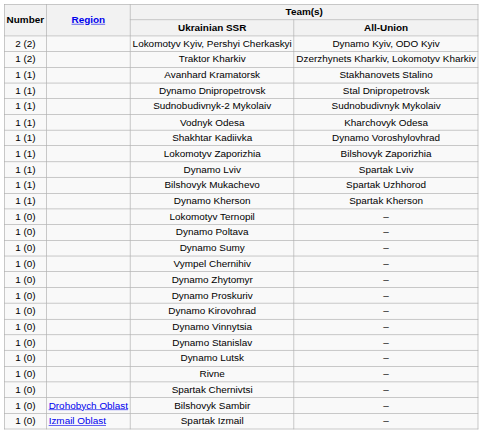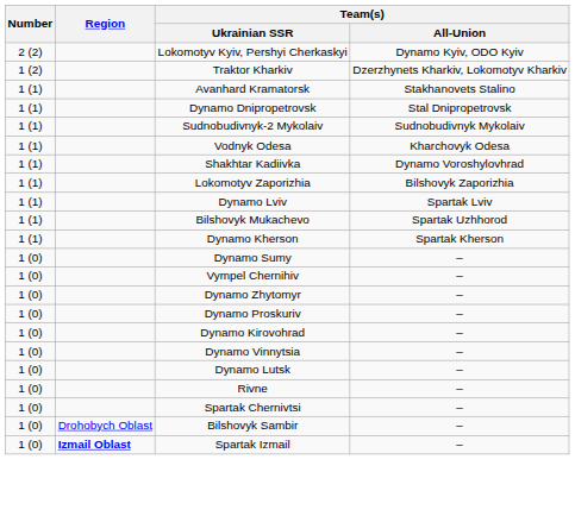 <table class="wikitable" style="text-align:center">
 <tr>
 <th rowspan=2>Number</th>
 <th rowspan=2><a href='#'>Region</a></th>
 <th colspan=2>Team(s)</th>
 </tr>
 <tr>
 <th>Ukrainian SSR</th>
 <th>All-Union</th>
 </tr>
 <tr>
 <td rowspan="1">2 (2)</td>
 <td align="left"></td>
 <td>Lokomotyv Kyiv, Pershyi Cherkaskyi</td>
 <td>Dynamo Kyiv, ODO Kyiv</td>
 </tr>
 <tr>
 <td rowspan="1">1 (2)</td>
 <td align="left"></td>
 <td>Traktor Kharkiv</td>
 <td>Dzerzhynets Kharkiv, Lokomotyv Kharkiv</td>
 </tr>
 <tr>
 <td rowspan="1">1 (1)</td>
 <td align="left"></td>
 <td>Avanhard Kramatorsk</td>
 <td>Stakhanovets Stalino</td>
 </tr>
 <tr>
 <td rowspan="1">1 (1)</td>
 <td align="left"></td>
 <td>Dynamo Dnipropetrovsk</td>
 <td>Stal Dnipropetrovsk</td>
 </tr>
 <tr>
 <td rowspan="1">1 (1)</td>
 <td align="left"></td>
 <td>Sudnobudivnyk-2 Mykolaiv</td>
 <td>Sudnobudivnyk Mykolaiv</td>
 </tr>
 <tr>
 <td rowspan="1">1 (1)</td>
 <td align="left"></td>
 <td>Vodnyk Odesa</td>
 <td>Kharchovyk Odesa</td>
 </tr>
 <tr>
 <td rowspan="1">1 (1)</td>
 <td align="left"></td>
 <td>Shakhtar Kadiivka</td>
 <td>Dynamo Voroshylovhrad</td>
 </tr>
 <tr>
 <td rowspan="1">1 (1)</td>
 <td align="left"></td>
 <td>Lokomotyv Zaporizhia</td>
 <td>Bilshovyk Zaporizhia</td>
 </tr>
 <tr>
 <td rowspan="1">1 (1)</td>
 <td align="left"></td>
 <td>Dynamo Lviv</td>
 <td>Spartak Lviv</td>
 </tr>
 <tr>
 <td rowspan="1">1 (1)</td>
 <td align="left"></td>
 <td>Bilshovyk Mukachevo</td>
 <td>Spartak Uzhhorod</td>
 </tr>
 <tr>
 <td rowspan="1">1 (1)</td>
 <td align="left"></td>
 <td>Dynamo Kherson</td>
 <td>Spartak Kherson</td>
 </tr>
 <tr>
 <td rowspan="1">1 (0)</td>
 <td align="left"></td>
-<td>Lokomotyv Ternopil</td>
-<td>–</td>
-</tr>
-<tr>
-<td rowspan="1">1 (0)</td>
-<td align="left"></td>
-<td>Dynamo Poltava</td>
-<td>–</td>
-</tr>
-<tr>
-<td rowspan="1">1 (0)</td>
-<td align="left"></td>
 <td>Dynamo Sumy</td>
 <td>–</td>
 </tr>
 <tr>
 <td rowspan="1">1 (0)</td>
 <td align="left"></td>
 <td>Vympel Chernihiv</td>
 <td>–</td>
 </tr>
 <tr>
 <td rowspan="1">1 (0)</td>
 <td align="left"></td>
 <td>Dynamo Zhytomyr</td>
 <td>–</td>
 </tr>
 <tr>
 <td rowspan="1">1 (0)</td>
 <td align="left"></td>
 <td>Dynamo Proskuriv</td>
 <td>–</td>
 </tr>
 <tr>
 <td rowspan="1">1 (0)</td>
 <td align="left"></td>
 <td>Dynamo Kirovohrad</td>
 <td>–</td>
 </tr>
 <tr>
 <td rowspan="1">1 (0)</td>
 <td align="left"></td>
 <td>Dynamo Vinnytsia</td>
 <td>–</td>
 </tr>
 <tr>
 <td rowspan="1">1 (0)</td>
 <td align="left"></td>
-<td>Dynamo Stanislav</td>
-<td>–</td>
-</tr>
-<tr>
-<td rowspan="1">1 (0)</td>
-<td align="left"></td>
 <td>Dynamo Lutsk</td>
 <td>–</td>
 </tr>
 <tr>
 <td rowspan="1">1 (0)</td>
 <td align="left"></td>
 <td>Rivne</td>
 <td>–</td>
 </tr>
 <tr>
 <td rowspan="1">1 (0)</td>
 <td align="left"></td>
 <td>Spartak Chernivtsi</td>
 <td>–</td>
 </tr>
 <tr>
 <td rowspan="1">1 (0)</td>
 <td align="left"> <a href='#'>Drohobych Oblast</a></td>
 <td>Bilshovyk Sambir</td>
 <td>–</td>
 </tr>
 <tr>
 <td rowspan="1">1 (0)</td>
-<td align="left"> <a href='#'>Izmail Oblast</a></td>
+<td align="left"><strong> <a href='#'>Izmail Oblast</a></strong></td>
 <td>Spartak Izmail</td>
 <td>–</td>
 </tr>
 </table>
